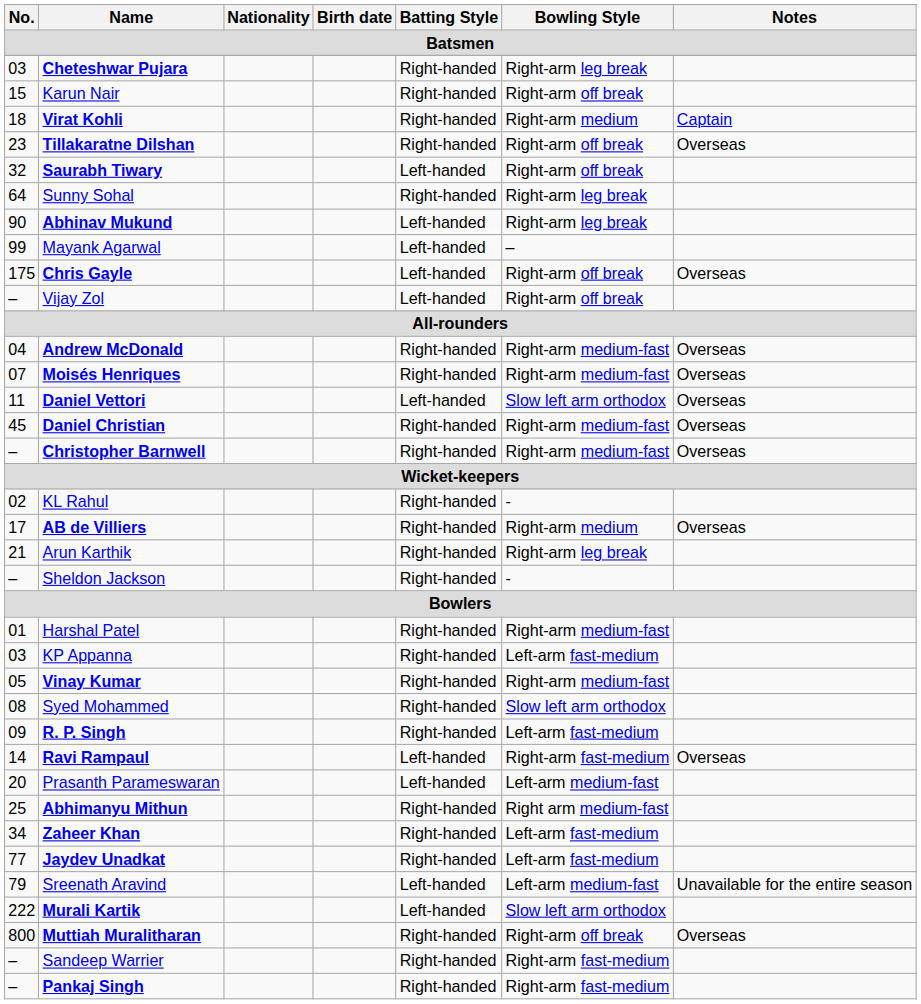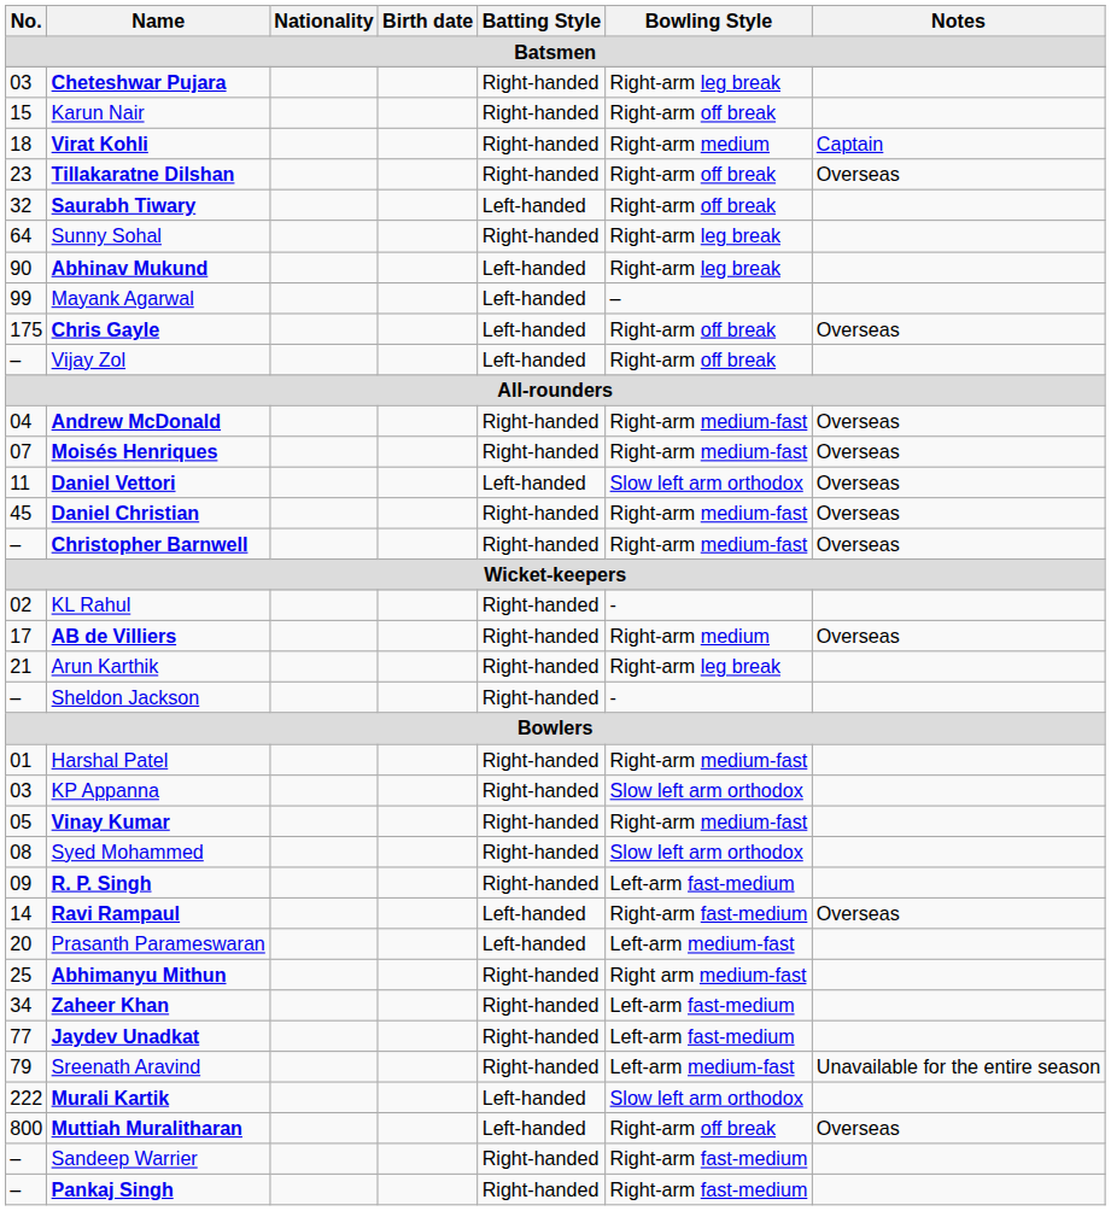 <table class="wikitable" style="font-size:95%;">
 <tr>
 <th>No.</th>
 <th>Name</th>
 <th>Nationality</th>
 <th>Birth date</th>
 <th>Batting Style</th>
 <th>Bowling Style</th>
 <th>Notes</th>
 </tr>
 <tr>
 <th colspan="7" style="background: #DCDCDC" align=center>Batsmen</th>
 </tr>
 <tr>
 </tr>
 <tr>
 <td>03</td>
 <td><strong><a href='#'>Cheteshwar Pujara</a></strong></td>
 <td></td>
 <td></td>
 <td>Right-handed</td>
 <td>Right-arm <a href='#'>leg break</a></td>
 <td></td>
 </tr>
 <tr>
 <td>15</td>
 <td><a href='#'>Karun Nair</a></td>
 <td></td>
 <td></td>
 <td>Right-handed</td>
 <td>Right-arm <a href='#'>off break</a></td>
 <td></td>
 </tr>
 <tr>
 <td>18</td>
 <td><strong><a href='#'>Virat Kohli</a></strong></td>
 <td></td>
 <td></td>
 <td>Right-handed</td>
 <td>Right-arm <a href='#'>medium</a></td>
 <td><a href='#'>Captain</a></td>
 </tr>
 <tr>
 <td>23</td>
 <td><strong><a href='#'>Tillakaratne Dilshan</a></strong></td>
 <td></td>
 <td></td>
 <td>Right-handed</td>
 <td>Right-arm <a href='#'>off break</a></td>
 <td>Overseas</td>
 </tr>
 <tr>
 <td>32</td>
 <td><strong><a href='#'>Saurabh Tiwary</a></strong></td>
 <td></td>
 <td></td>
 <td>Left-handed</td>
 <td>Right-arm <a href='#'>off break</a></td>
 <td></td>
 </tr>
 <tr>
 <td>64</td>
 <td><a href='#'>Sunny Sohal</a></td>
 <td></td>
 <td></td>
 <td>Right-handed</td>
 <td>Right-arm <a href='#'>leg break</a></td>
 <td></td>
 </tr>
 <tr>
 <td>90</td>
 <td><strong><a href='#'>Abhinav Mukund</a></strong></td>
 <td></td>
 <td></td>
 <td>Left-handed</td>
 <td>Right-arm <a href='#'>leg break</a></td>
 <td></td>
 </tr>
 <tr>
 <td>99</td>
 <td><a href='#'>Mayank Agarwal</a></td>
 <td></td>
 <td></td>
 <td>Left-handed</td>
 <td>–</td>
 <td></td>
 </tr>
 <tr>
 <td>175</td>
 <td><strong><a href='#'>Chris Gayle</a></strong></td>
 <td></td>
 <td></td>
 <td>Left-handed</td>
 <td>Right-arm <a href='#'>off break</a></td>
 <td>Overseas</td>
 </tr>
 <tr>
 <td>–</td>
 <td><a href='#'>Vijay Zol</a></td>
 <td></td>
 <td></td>
 <td>Left-handed</td>
 <td>Right-arm <a href='#'>off break</a></td>
 <td></td>
 </tr>
 <tr>
 <th colspan="7" style="background: #DCDCDC" align=center>All-rounders</th>
 </tr>
 <tr>
 <td>04</td>
 <td><strong><a href='#'>Andrew McDonald</a></strong></td>
 <td></td>
 <td></td>
 <td>Right-handed</td>
 <td>Right-arm <a href='#'>medium-fast</a></td>
 <td>Overseas</td>
 </tr>
 <tr>
 <td>07</td>
 <td><strong><a href='#'>Moisés Henriques</a></strong></td>
 <td></td>
 <td></td>
 <td>Right-handed</td>
 <td>Right-arm <a href='#'>medium-fast</a></td>
 <td>Overseas</td>
 </tr>
 <tr>
 <td>11</td>
 <td><strong><a href='#'>Daniel Vettori</a></strong></td>
 <td></td>
 <td></td>
 <td>Left-handed</td>
 <td><a href='#'>Slow left arm orthodox</a></td>
 <td>Overseas</td>
 </tr>
 <tr>
 <td>45</td>
 <td><strong><a href='#'>Daniel Christian</a></strong></td>
 <td></td>
 <td></td>
 <td>Right-handed</td>
 <td>Right-arm <a href='#'>medium-fast</a></td>
 <td>Overseas</td>
 </tr>
 <tr>
 <td>–</td>
 <td><strong> <a href='#'>Christopher Barnwell</a></strong></td>
 <td></td>
 <td></td>
 <td>Right-handed</td>
 <td>Right-arm <a href='#'>medium-fast</a></td>
 <td>Overseas</td>
 </tr>
 <tr>
 <th colspan="7" style="background: #DCDCDC" align=center>Wicket-keepers</th>
 </tr>
 <tr>
 <td>02</td>
 <td><a href='#'>KL Rahul</a></td>
 <td></td>
 <td></td>
 <td>Right-handed</td>
 <td>-</td>
 <td></td>
 </tr>
 <tr>
 <td>17</td>
 <td><strong><a href='#'>AB de Villiers</a></strong></td>
 <td></td>
 <td></td>
 <td>Right-handed</td>
 <td>Right-arm <a href='#'>medium</a></td>
 <td>Overseas</td>
 </tr>
 <tr>
 <td>21</td>
 <td><a href='#'>Arun Karthik</a></td>
 <td></td>
 <td></td>
 <td>Right-handed</td>
 <td>Right-arm <a href='#'>leg break</a></td>
 <td></td>
 </tr>
 <tr>
 <td>–</td>
 <td><a href='#'>Sheldon Jackson</a></td>
 <td></td>
 <td></td>
 <td>Right-handed</td>
 <td>-</td>
 <td></td>
 </tr>
 <tr>
 <th colspan="7" style="background: #DCDCDC" align=center>Bowlers</th>
 </tr>
 <tr>
 <td>01</td>
 <td><a href='#'>Harshal Patel</a></td>
 <td></td>
 <td></td>
 <td>Right-handed</td>
 <td>Right-arm <a href='#'>medium-fast</a></td>
 <td></td>
 </tr>
 <tr>
 <td>03</td>
 <td><a href='#'>KP Appanna</a></td>
 <td></td>
 <td></td>
 <td>Right-handed</td>
-<td>Left-arm <a href='#'>fast-medium</a></td>
+<td><a href='#'>Slow left arm orthodox</a></td>
 <td></td>
 </tr>
 <tr>
 <td>05</td>
 <td><strong><a href='#'>Vinay Kumar</a></strong></td>
 <td></td>
 <td></td>
 <td>Right-handed</td>
 <td>Right-arm <a href='#'>medium-fast</a></td>
 <td></td>
 </tr>
 <tr>
 <td>08</td>
 <td><a href='#'>Syed Mohammed</a></td>
 <td></td>
 <td></td>
 <td>Right-handed</td>
 <td><a href='#'>Slow left arm orthodox</a></td>
 <td></td>
 </tr>
 <tr>
 <td>09</td>
 <td><strong><a href='#'>R. P. Singh</a></strong></td>
 <td></td>
 <td></td>
 <td>Right-handed</td>
 <td>Left-arm <a href='#'>fast-medium</a></td>
 <td></td>
 </tr>
 <tr>
 <td>14</td>
 <td><strong><a href='#'>Ravi Rampaul</a></strong></td>
 <td></td>
 <td></td>
 <td>Left-handed</td>
 <td>Right-arm <a href='#'>fast-medium</a></td>
 <td>Overseas</td>
 </tr>
 <tr>
 <td>20</td>
 <td><a href='#'>Prasanth Parameswaran</a></td>
 <td></td>
 <td></td>
 <td>Left-handed</td>
 <td>Left-arm <a href='#'>medium-fast</a></td>
 <td></td>
 </tr>
 <tr>
 <td>25</td>
 <td><strong><a href='#'>Abhimanyu Mithun</a></strong></td>
 <td></td>
 <td></td>
 <td>Right-handed</td>
 <td>Right arm <a href='#'>medium-fast</a></td>
 <td></td>
 </tr>
 <tr>
 <td>34</td>
 <td><strong><a href='#'>Zaheer Khan</a></strong></td>
 <td></td>
 <td></td>
 <td>Right-handed</td>
 <td>Left-arm <a href='#'>fast-medium</a></td>
 <td></td>
 </tr>
 <tr>
 <td>77</td>
 <td><strong><a href='#'>Jaydev Unadkat</a></strong></td>
 <td></td>
 <td></td>
 <td>Right-handed</td>
 <td>Left-arm <a href='#'>fast-medium</a></td>
 <td></td>
 </tr>
 <tr>
 <td>79</td>
 <td><a href='#'>Sreenath Aravind</a></td>
 <td></td>
 <td></td>
-<td>Left-handed</td>
+<td>Right-handed</td>
 <td>Left-arm <a href='#'>medium-fast</a></td>
 <td>Unavailable for the entire season</td>
 </tr>
 <tr>
 <td>222</td>
 <td><strong><a href='#'>Murali Kartik</a></strong></td>
 <td></td>
 <td></td>
 <td>Left-handed</td>
 <td><a href='#'>Slow left arm orthodox</a></td>
 <td></td>
 </tr>
 <tr>
 <td>800</td>
 <td><strong><a href='#'>Muttiah Muralitharan</a></strong></td>
 <td></td>
 <td></td>
-<td>Right-handed</td>
+<td>Left-handed</td>
 <td>Right-arm <a href='#'>off break</a></td>
 <td>Overseas</td>
 </tr>
 <tr>
 <td>–</td>
 <td><a href='#'>Sandeep Warrier</a></td>
 <td></td>
 <td></td>
 <td>Right-handed</td>
 <td>Right-arm <a href='#'>fast-medium</a></td>
 <td></td>
 </tr>
 <tr>
 <td>–</td>
 <td><strong><a href='#'>Pankaj Singh</a></strong></td>
 <td></td>
 <td></td>
 <td>Right-handed</td>
 <td>Right-arm <a href='#'>fast-medium</a></td>
 <td></td>
 </tr>
 </table>
